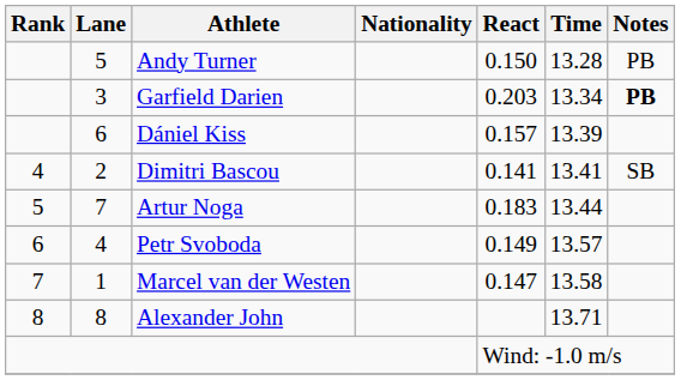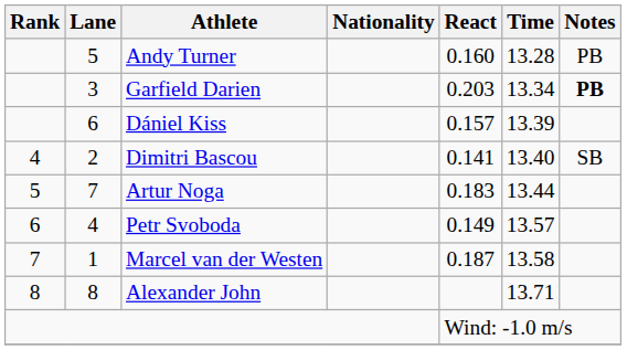 <table class="wikitable sortable" style="text-align:center">
 <tr>
 <th>Rank</th>
 <th>Lane</th>
 <th>Athlete</th>
 <th>Nationality</th>
 <th>React</th>
 <th>Time</th>
 <th>Notes</th>
 </tr>
 <tr>
 <td></td>
 <td>5</td>
 <td align="left"><a href='#'>Andy Turner</a></td>
 <td align=left></td>
-<td>0.150</td>
+<td>0.160</td>
 <td>13.28</td>
 <td>PB</td>
 </tr>
 <tr>
 <td></td>
 <td>3</td>
 <td align="left"><a href='#'>Garfield Darien</a></td>
 <td align=left></td>
 <td>0.203</td>
 <td>13.34</td>
 <td><strong>PB</strong></td>
 </tr>
 <tr>
 <td></td>
 <td>6</td>
 <td align="left"><a href='#'>Dániel Kiss</a></td>
 <td align=left></td>
 <td>0.157</td>
 <td>13.39</td>
 <td></td>
 </tr>
 <tr>
 <td>4</td>
 <td>2</td>
 <td align="left"><a href='#'>Dimitri Bascou</a></td>
 <td align=left></td>
 <td>0.141</td>
-<td>13.41</td>
+<td>13.40</td>
 <td>SB</td>
 </tr>
 <tr>
 <td>5</td>
 <td>7</td>
 <td align="left"><a href='#'>Artur Noga</a></td>
 <td align=left></td>
 <td>0.183</td>
 <td>13.44</td>
 <td></td>
 </tr>
 <tr>
 <td>6</td>
 <td>4</td>
 <td align="left"><a href='#'>Petr Svoboda</a></td>
 <td align=left></td>
 <td>0.149</td>
 <td>13.57</td>
 <td></td>
 </tr>
 <tr>
 <td>7</td>
 <td>1</td>
 <td align="left"><a href='#'>Marcel van der Westen</a></td>
 <td align=left></td>
-<td>0.147</td>
+<td>0.187</td>
 <td>13.58</td>
 <td></td>
 </tr>
 <tr>
 <td>8</td>
 <td>8</td>
 <td align="left"><a href='#'>Alexander John</a></td>
 <td align=left></td>
 <td></td>
 <td>13.71</td>
 <td></td>
 </tr>
 <tr>
 <td colspan=4></td>
 <td colspan=3 align=left>Wind: -1.0 m/s</td>
 </tr>
 <tr>
 </tr>
 </table>
